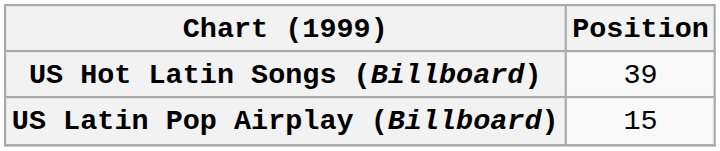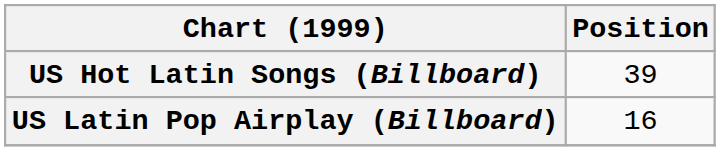 <table class="wikitable plainrowheaders " style="text-align:center;">
 <tr>
 <th scope="col">Chart (1999)</th>
 <th scope="col">Position</th>
 </tr>
 <tr>
 <th scope="row">US Hot Latin Songs (<em>Billboard</em>)</th>
 <td>39</td>
 </tr>
 <tr>
 <th scope="row">US Latin Pop Airplay (<em>Billboard</em>)</th>
-<td>15</td>
+<td>16</td>
 </tr>
 <tr>
 </tr>
 </table>
